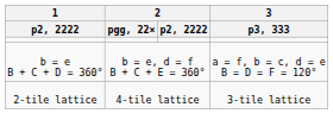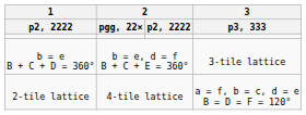 <table class=wikitable>
 <tr>
 <th>1</th>
 <th colspan=2>2</th>
 <th>3</th>
 </tr>
 <tr>
 <th>p2, 2222</th>
 <th>pgg, 22×</th>
 <th>p2, 2222</th>
 <th>p3, 333</th>
 </tr>
 <tr>
 <td></td>
 <td></td>
 <td></td>
 <td></td>
 </tr>
 <tr align=center>
 <td><br>b = e<br>B + C + D = 360°</td>
 <td colspan=2><br>b = e, d = f<br>B + C + E = 360°</td>
-<td><br>a = f, b = c, d = e<br>B = D = F = 120°</td>
+<td><br>3-tile lattice</td>
 </tr>
 <tr align=center>
 <td><br>2-tile lattice</td>
 <td colspan=2><br>4-tile lattice</td>
-<td><br>3-tile lattice</td>
+<td><br>a = f, b = c, d = e<br>B = D = F = 120°</td>
 </tr>
 </table>
